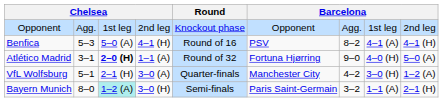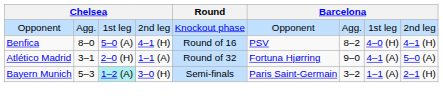 <table class="wikitable" style="text-align:center">
 <tr>
 <th colspan="4"> <a href='#'>Chelsea</a></th>
 <th>Round</th>
 <th colspan="4"> <a href='#'>Barcelona</a></th>
 </tr>
 <tr style="background:#C1E0FF">
 <td>Opponent</td>
 <td>Agg.</td>
 <td>1st leg</td>
 <td>2nd leg</td>
 <td><a href='#'>Knockout phase</a></td>
 <td>Opponent</td>
 <td>Agg.</td>
 <td>1st leg</td>
 <td>2nd leg</td>
 </tr>
 <tr>
 <td style="text-align:left"> <a href='#'>Benfica</a></td>
-<td>5–3</td>
+<td>8–0</td>
 <td><a href='#'>5–0</a> (A)</td>
 <td><a href='#'>4–1</a> (H)</td>
 <td style="background:#C1E0FF">Round of 16</td>
 <td style="text-align:left"> <a href='#'>PSV</a></td>
 <td>8–2</td>
-<td><a href='#'>4–1</a> (A)</td>
+<td><a href='#'>4–0</a> (H)</td>
 <td><a href='#'>4–1</a> (H)</td>
 </tr>
 <tr>
 <td style="text-align:left"> <a href='#'>Atlético Madrid</a></td>
 <td>3–1</td>
-<td><strong><a href='#'>2–0</a> (H)</strong></td>
+<td><a href='#'>2–0</a> (H)</td>
 <td><a href='#'>1–1</a> (A)</td>
 <td style="background:#C1E0FF">Round of 32</td>
 <td style="text-align:left"> <a href='#'>Fortuna Hjørring</a></td>
 <td>9–0</td>
-<td><a href='#'>4–0</a> (H)</td>
+<td><a href='#'>4–1</a> (A)</td>
 <td><a href='#'>5–0</a> (A)</td>
 </tr>
 <tr>
-<td style="text-align:left"> <a href='#'>VfL Wolfsburg</a></td>
-<td>5–1</td>
-<td><a href='#'>2–1</a> (H)</td>
-<td><a href='#'>3–0</a> (A)</td>
-<td style="background:#C1E0FF">Quarter-finals</td>
-<td style="text-align:left"> <a href='#'>Manchester City</a></td>
-<td>4–2</td>
-<td><a href='#'>3–0</a> (H)</td>
-<td><a href='#'>1–2</a> (A)</td>
-</tr>
-<tr>
 <td style="text-align:left"> <a href='#'>Bayern Munich</a></td>
-<td>8–0</td>
+<td>5–3</td>
 <td style="background: paleturquoise;"><a href='#'>1–2</a> (A)</td>
 <td><a href='#'>3–0</a> (H)</td>
 <td style="background:#C1E0FF">Semi-finals</td>
 <td style="text-align:left"> <a href='#'>Paris Saint-Germain</a></td>
 <td>3–2</td>
 <td><a href='#'>1–1</a> (A)</td>
 <td><a href='#'>2–1</a> (H)</td>
 </tr>
 </table>
